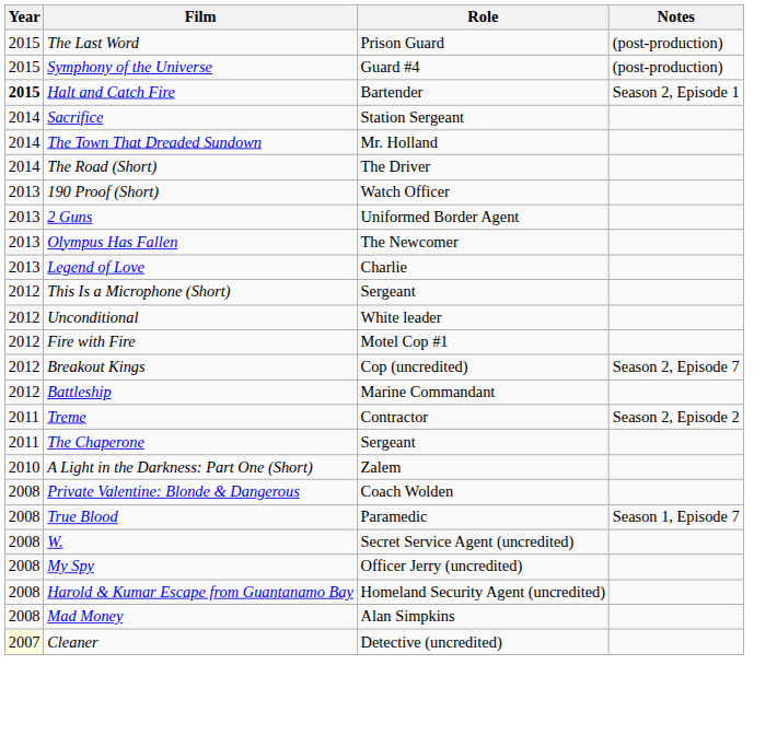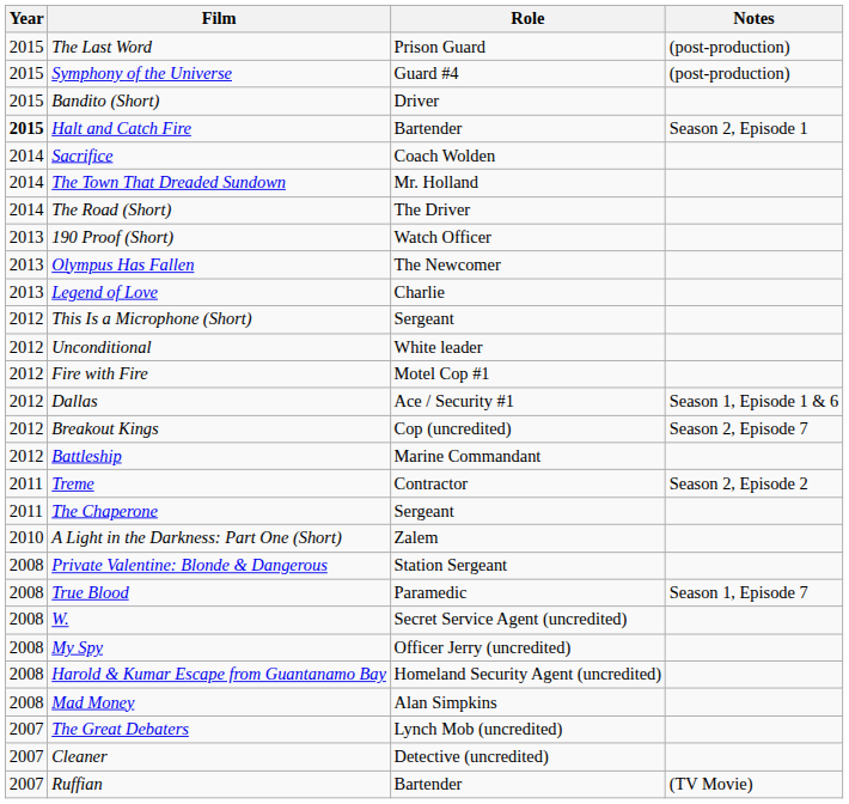 <table class="wikitable">
 <tr>
 <th>Year</th>
 <th>Film</th>
 <th>Role</th>
 <th>Notes</th>
 </tr>
 <tr>
 <td>2015</td>
 <td><em>The Last Word</em></td>
 <td>Prison Guard</td>
 <td>(post-production)</td>
 </tr>
 <tr>
 <td>2015</td>
 <td><em><a href='#'>Symphony of the Universe</a></em></td>
 <td>Guard #4</td>
 <td>(post-production)</td>
 </tr>
 <tr>
+<td>2015</td>
+<td><em>Bandito (Short)</em></td>
+<td>Driver</td>
+<td></td>
+</tr>
+<tr>
 <td><strong>2015</strong></td>
 <td><em><a href='#'>Halt and Catch Fire</a></em></td>
 <td>Bartender</td>
 <td>Season 2, Episode 1</td>
 </tr>
 <tr>
 <td>2014</td>
 <td><em><a href='#'>Sacrifice</a> </em></td>
-<td>Station Sergeant</td>
+<td>Coach Wolden</td>
 <td></td>
 </tr>
 <tr>
 <td>2014</td>
 <td><em><a href='#'>The Town That Dreaded Sundown</a></em></td>
 <td>Mr. Holland</td>
 <td></td>
 </tr>
 <tr>
 <td>2014</td>
 <td><em>The Road (Short)</em></td>
 <td>The Driver</td>
 <td></td>
 </tr>
 <tr>
 <td>2013</td>
 <td><em>190 Proof (Short)</em></td>
 <td>Watch Officer</td>
-<td></td>
-</tr>
-<tr>
-<td>2013</td>
-<td><em><a href='#'>2 Guns</a> </em></td>
-<td>Uniformed Border Agent</td>
 <td></td>
 </tr>
 <tr>
 <td>2013</td>
 <td><em><a href='#'>Olympus Has Fallen</a></em></td>
 <td>The Newcomer</td>
 <td></td>
 </tr>
 <tr>
 <td>2013</td>
 <td><em><a href='#'>Legend of Love</a></em></td>
 <td>Charlie</td>
 <td></td>
 </tr>
 <tr>
 <td>2012</td>
 <td><em>This Is a Microphone (Short)</em></td>
 <td>Sergeant</td>
 <td></td>
 </tr>
 <tr>
 <td>2012</td>
 <td><em>Unconditional</em></td>
 <td>White leader</td>
 <td></td>
 </tr>
 <tr>
 <td>2012</td>
 <td><em>Fire with Fire</em></td>
 <td>Motel Cop #1</td>
 <td></td>
 </tr>
 <tr>
 <td>2012</td>
+<td><em>Dallas</em></td>
+<td>Ace / Security #1</td>
+<td>Season 1, Episode 1 & 6</td>
+</tr>
+<tr>
+<td>2012</td>
 <td><em>Breakout Kings</em></td>
 <td>Cop (uncredited)</td>
 <td>Season 2, Episode 7</td>
 </tr>
 <tr>
 <td>2012</td>
 <td><em><a href='#'>Battleship</a></em></td>
 <td>Marine Commandant</td>
 <td></td>
 </tr>
 <tr>
 <td>2011</td>
 <td><em><a href='#'>Treme</a></em></td>
 <td>Contractor</td>
 <td>Season 2, Episode 2</td>
 </tr>
 <tr>
 <td>2011</td>
 <td><em><a href='#'>The Chaperone</a></em></td>
 <td>Sergeant</td>
 <td></td>
 </tr>
 <tr>
 <td>2010</td>
 <td><em>A Light in the Darkness: Part One (Short)</em></td>
 <td>Zalem</td>
 <td></td>
 </tr>
 <tr>
 <td>2008</td>
 <td><em><a href='#'>Private Valentine: Blonde & Dangerous</a></em></td>
-<td>Coach Wolden</td>
+<td>Station Sergeant</td>
 <td></td>
 </tr>
 <tr>
 <td>2008</td>
 <td><em><a href='#'>True Blood</a></em></td>
 <td>Paramedic</td>
 <td>Season 1, Episode 7</td>
 </tr>
 <tr>
 <td>2008</td>
 <td><em><a href='#'>W.</a></em></td>
 <td>Secret Service Agent (uncredited)</td>
 <td></td>
 </tr>
 <tr>
 <td>2008</td>
 <td><em><a href='#'>My Spy</a></em></td>
 <td>Officer Jerry (uncredited)</td>
 <td></td>
 </tr>
 <tr>
 <td>2008</td>
 <td><em><a href='#'>Harold & Kumar Escape from Guantanamo Bay</a></em></td>
 <td>Homeland Security Agent (uncredited)</td>
 <td></td>
 </tr>
 <tr>
 <td>2008</td>
 <td><em><a href='#'>Mad Money</a></em></td>
 <td>Alan Simpkins</td>
 <td></td>
 </tr>
 <tr>
-<td style="background: lightyellow;">2007</td>
+<td>2007</td>
+<td><em><a href='#'>The Great Debaters</a></em></td>
+<td>Lynch Mob (uncredited)</td>
+<td></td>
+</tr>
+<tr>
+<td>2007</td>
 <td><em>Cleaner</em></td>
 <td>Detective (uncredited)</td>
 <td></td>
 </tr>
+<tr>
+<td>2007</td>
+<td><em>Ruffian</em></td>
+<td>Bartender</td>
+<td>(TV Movie)</td>
+</tr>
 </table>
